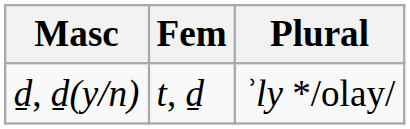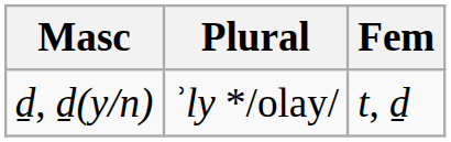 <table class="wikitable">
 <tr>
 <th>Masc</th>
+<th>Plural</th>
 <th>Fem</th>
-<th>Plural</th>
 </tr>
 <tr>
 <td><em>ḏ</em>, <em>ḏ(y/n)</em></td>
+<td><em>ʾly</em> */olay/</td>
 <td><em>t</em>, <em>ḏ</em></td>
-<td><em>ʾly</em> */olay/</td>
 </tr>
 </table>
